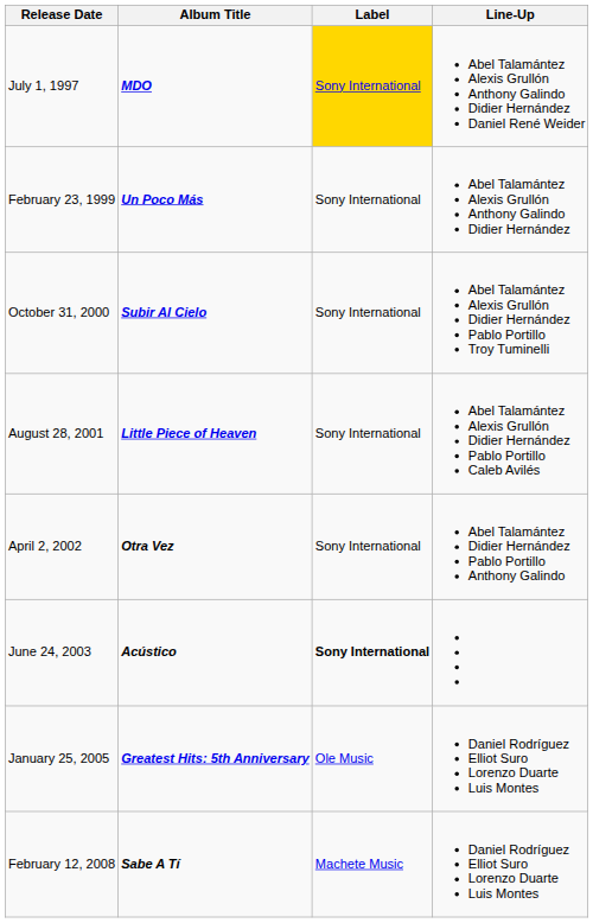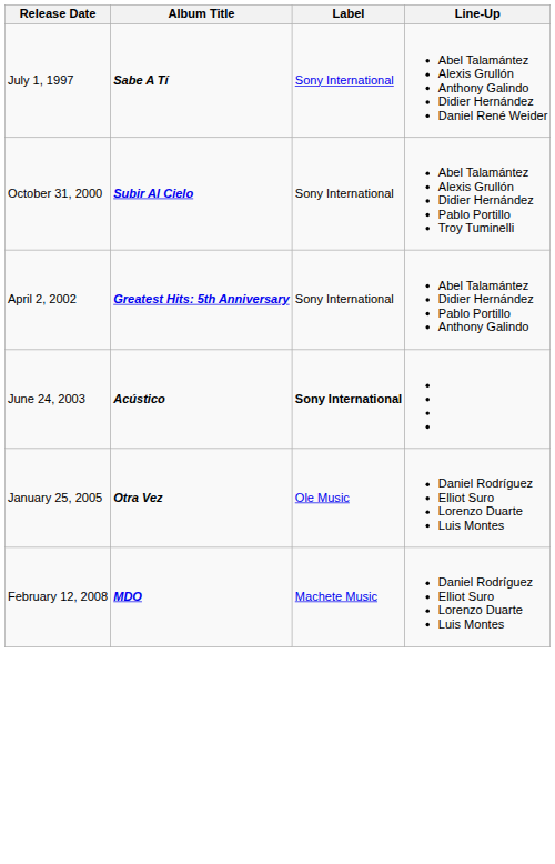 <table class="wikitable">
 <tr>
 <th align="center">Release Date</th>
 <th align="center">Album Title</th>
 <th align="center">Label</th>
 <th align="center">Line-Up</th>
 </tr>
 <tr>
 <td align="left">July 1, 1997</td>
-<td align="left"><strong><em><a href='#'>MDO</a></em></strong></td>
-<td align="left" style="background: gold;"><a href='#'>Sony International</a></td>
+<td align="left"><strong><em>Sabe A Tí</em></strong></td>
+<td align="left"><a href='#'>Sony International</a></td>
 <td><br><ul><li>Abel Talamántez</li><li>Alexis Grullón</li><li>Anthony Galindo</li><li>Didier Hernández</li><li>Daniel René Weider</li></ul></td>
-</tr>
-<tr>
-<td align="left">February 23, 1999</td>
-<td align="left"><strong><em><a href='#'>Un Poco Más</a></em></strong></td>
-<td align="left">Sony International</td>
-<td><br><ul><li>Abel Talamántez</li><li>Alexis Grullón</li><li>Anthony Galindo</li><li>Didier Hernández</li></ul></td>
 </tr>
 <tr>
 <td align="left">October 31, 2000</td>
 <td align="left"><strong><em><a href='#'>Subir Al Cielo</a></em></strong></td>
 <td align="left">Sony International</td>
 <td><br><ul><li>Abel Talamántez</li><li>Alexis Grullón</li><li>Didier Hernández</li><li>Pablo Portillo</li><li>Troy Tuminelli</li></ul></td>
 </tr>
 <tr>
-<td align="left">August 28, 2001</td>
-<td align="left"><strong><em><a href='#'>Little Piece of Heaven</a></em></strong></td>
-<td align="left">Sony International</td>
-<td><br><ul><li>Abel Talamántez</li><li>Alexis Grullón</li><li>Didier Hernández</li><li>Pablo Portillo</li><li>Caleb Avilés</li></ul></td>
-</tr>
-<tr>
 <td align="left">April 2, 2002</td>
-<td align="left"><strong><em>Otra Vez</em></strong></td>
+<td align="left"><strong><em><a href='#'>Greatest Hits: 5th Anniversary</a></em></strong></td>
 <td align="left">Sony International</td>
 <td><br><ul><li>Abel Talamántez</li><li>Didier Hernández</li><li>Pablo Portillo</li><li>Anthony Galindo</li></ul></td>
 </tr>
 <tr>
 <td align="left">June 24, 2003</td>
 <td align="left"><strong><em>Acústico</em></strong></td>
 <td align="left"><strong>Sony International</strong></td>
 <td><br><ul><li></li><li></li><li></li><li></li></ul></td>
 </tr>
 <tr>
 <td align="left">January 25, 2005</td>
-<td align="left"><strong><em><a href='#'>Greatest Hits: 5th Anniversary</a></em></strong></td>
+<td align="left"><strong><em>Otra Vez</em></strong></td>
 <td align="left"><a href='#'>Ole Music</a></td>
 <td><br><ul><li>Daniel Rodríguez</li><li>Elliot Suro</li><li>Lorenzo Duarte</li><li>Luis Montes</li></ul></td>
 </tr>
 <tr>
 <td align="left">February 12, 2008</td>
-<td align="left"><strong><em>Sabe A Tí</em></strong></td>
+<td align="left"><strong><em><a href='#'>MDO</a></em></strong></td>
 <td align="left"><a href='#'>Machete Music</a></td>
 <td><br><ul><li>Daniel Rodríguez</li><li>Elliot Suro</li><li>Lorenzo Duarte</li><li>Luis Montes</li></ul></td>
 </tr>
 </table>
